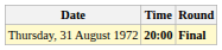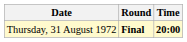 <table class="wikitable">
 <tr>
 <th>Date</th>
+<th>Round</th>
 <th>Time</th>
-<th>Round</th>
 </tr>
 <tr style=background:lemonchiffon>
 <td>Thursday, 31 August 1972</td>
+<td><strong>Final</strong></td>
 <td><strong>20:00</strong></td>
-<td><strong>Final</strong></td>
 </tr>
 </table>
